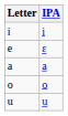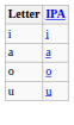 <table class="wikitable">
 <tr>
 <th>Letter</th>
 <th><a href='#'>IPA</a></th>
 </tr>
 <tr>
 <td>i</td>
 <td><a href='#'>i</a></td>
-</tr>
-<tr>
-<td>e</td>
-<td><a href='#'>ɛ</a></td>
 </tr>
 <tr>
 <td>a</td>
 <td><a href='#'>a</a></td>
 </tr>
 <tr>
 <td>o</td>
 <td><a href='#'>o</a></td>
 </tr>
 <tr>
 <td>u</td>
 <td><a href='#'>u</a></td>
 </tr>
 </table>
